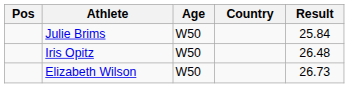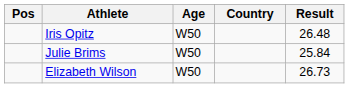 <table class="wikitable"  style="text-align:center; width:50%;">
 <tr>
 <th>Pos</th>
 <th>Athlete</th>
 <th>Age</th>
 <th>Country</th>
 <th>Result</th>
 </tr>
 <tr>
 <td align=center></td>
+<td align=left><a href='#'>Iris Opitz</a></td>
+<td align=left>W50</td>
+<td align=left></td>
+<td>26.48</td>
+</tr>
+<tr>
+<td align=center></td>
 <td align=left><a href='#'>Julie Brims</a></td>
 <td align=left>W50</td>
 <td align=left></td>
 <td>25.84</td>
-</tr>
-<tr>
-<td align=center></td>
-<td align=left><a href='#'>Iris Opitz</a></td>
-<td align=left>W50</td>
-<td align=left></td>
-<td>26.48</td>
 </tr>
 <tr>
 <td align=center></td>
 <td align=left><a href='#'>Elizabeth Wilson</a></td>
 <td align=left>W50</td>
 <td align=left></td>
 <td>26.73</td>
 </tr>
 </table>
